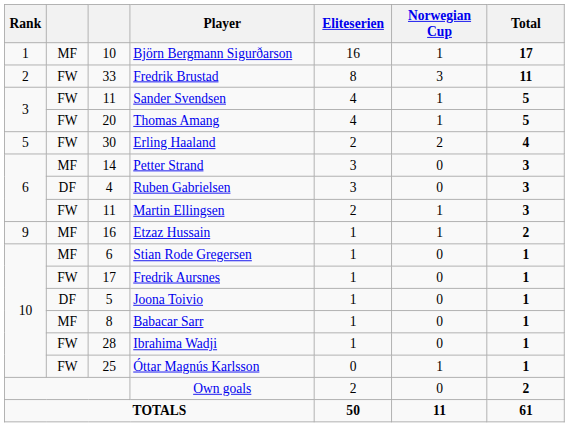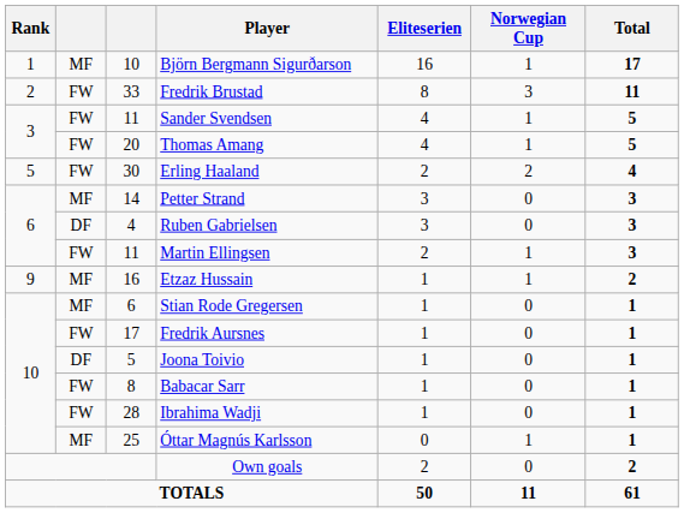 <table class="wikitable" style="font-size: 95%; text-align: center;">
 <tr>
 <th width=40>Rank</th>
 <th width=40></th>
 <th width=40></th>
 <th width=200>Player</th>
 <th width=80><a href='#'>Eliteserien</a></th>
 <th width=100><a href='#'>Norwegian Cup</a></th>
 <th width=80><strong>Total</strong></th>
 </tr>
 <tr>
 <td>1</td>
 <td>MF</td>
 <td>10</td>
 <td align=left> <a href='#'>Björn Bergmann Sigurðarson</a></td>
 <td>16</td>
 <td>1</td>
 <td><strong>17</strong></td>
 </tr>
 <tr>
 <td>2</td>
 <td>FW</td>
 <td>33</td>
 <td align=left> <a href='#'>Fredrik Brustad</a></td>
 <td>8</td>
 <td>3</td>
 <td><strong>11</strong></td>
 </tr>
 <tr>
 <td rowspan="2">3</td>
 <td>FW</td>
 <td>11</td>
 <td align=left> <a href='#'>Sander Svendsen</a></td>
 <td>4</td>
 <td>1</td>
 <td><strong>5</strong></td>
 </tr>
 <tr>
 <td>FW</td>
 <td>20</td>
 <td align=left> <a href='#'>Thomas Amang</a></td>
 <td>4</td>
 <td>1</td>
 <td><strong>5</strong></td>
 </tr>
 <tr>
 <td>5</td>
 <td>FW</td>
 <td>30</td>
 <td align=left> <a href='#'>Erling Haaland</a></td>
 <td>2</td>
 <td>2</td>
 <td><strong>4</strong></td>
 </tr>
 <tr>
 <td rowspan="3">6</td>
 <td>MF</td>
 <td>14</td>
 <td align=left> <a href='#'>Petter Strand</a></td>
 <td>3</td>
 <td>0</td>
 <td><strong>3</strong></td>
 </tr>
 <tr>
 <td>DF</td>
 <td>4</td>
 <td align=left> <a href='#'>Ruben Gabrielsen</a></td>
 <td>3</td>
 <td>0</td>
 <td><strong>3</strong></td>
 </tr>
 <tr>
 <td>FW</td>
 <td>11</td>
 <td align=left> <a href='#'>Martin Ellingsen</a></td>
 <td>2</td>
 <td>1</td>
 <td><strong>3</strong></td>
 </tr>
 <tr>
 <td>9</td>
 <td>MF</td>
 <td>16</td>
 <td align=left> <a href='#'>Etzaz Hussain</a></td>
 <td>1</td>
 <td>1</td>
 <td><strong>2</strong></td>
 </tr>
 <tr>
 <td rowspan="6">10</td>
 <td>MF</td>
 <td>6</td>
 <td align=left> <a href='#'>Stian Rode Gregersen</a></td>
 <td>1</td>
 <td>0</td>
 <td><strong>1</strong></td>
 </tr>
 <tr>
 <td>FW</td>
 <td>17</td>
 <td align=left> <a href='#'>Fredrik Aursnes</a></td>
 <td>1</td>
 <td>0</td>
 <td><strong>1</strong></td>
 </tr>
 <tr>
 <td>DF</td>
 <td>5</td>
 <td align=left> <a href='#'>Joona Toivio</a></td>
 <td>1</td>
 <td>0</td>
 <td><strong>1</strong></td>
 </tr>
 <tr>
-<td>MF</td>
+<td>FW</td>
 <td>8</td>
 <td align=left> <a href='#'>Babacar Sarr</a></td>
 <td>1</td>
 <td>0</td>
 <td><strong>1</strong></td>
 </tr>
 <tr>
 <td>FW</td>
 <td>28</td>
 <td align=left> <a href='#'>Ibrahima Wadji</a></td>
 <td>1</td>
 <td>0</td>
 <td><strong>1</strong></td>
 </tr>
 <tr>
-<td>FW</td>
+<td>MF</td>
 <td>25</td>
 <td align=left> <a href='#'>Óttar Magnús Karlsson</a></td>
 <td>0</td>
 <td>1</td>
 <td><strong>1</strong></td>
 </tr>
 <tr>
 <td colspan="3"></td>
 <td><a href='#'>Own goals</a></td>
 <td>2</td>
 <td>0</td>
 <td><strong>2</strong></td>
 </tr>
 <tr>
 <td colspan="4"><strong>TOTALS</strong></td>
 <td><strong>50</strong></td>
 <td><strong>11</strong></td>
 <td><strong>61</strong></td>
 </tr>
 </table>
